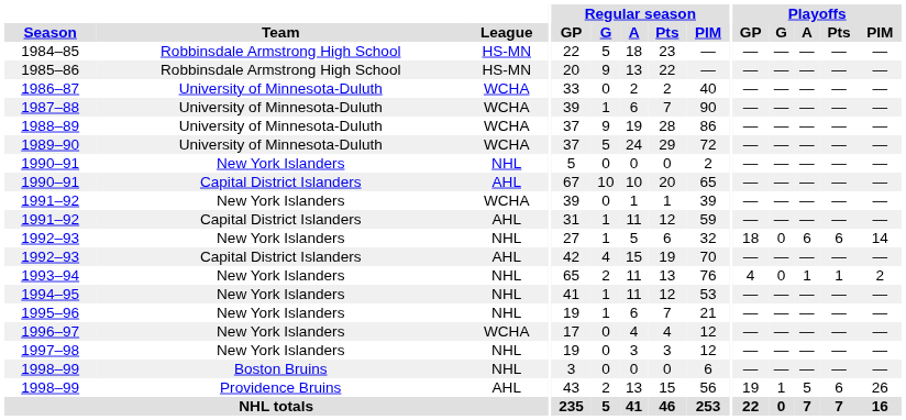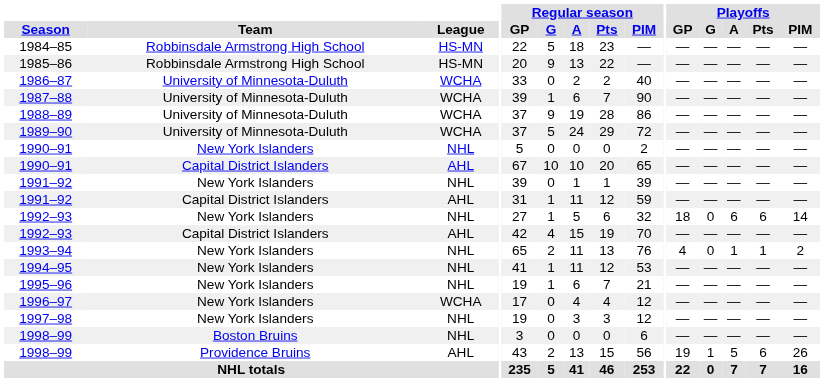 <table border="0" cellpadding="1" cellspacing="0" style="text-align:center; width:60em">
 <tr bgcolor="#e0e0e0">
 <th colspan="3" bgcolor="#ffffff"></th>
 <th rowspan="100" bgcolor="#ffffff"></th>
 <th colspan="5"><a href='#'>Regular season</a></th>
 <th rowspan="100" bgcolor="#ffffff"></th>
 <th colspan="5"><a href='#'>Playoffs</a></th>
 </tr>
 <tr bgcolor="#e0e0e0">
 <th><a href='#'>Season</a></th>
 <th>Team</th>
 <th>League</th>
 <th>GP</th>
 <th><a href='#'>G</a></th>
 <th><a href='#'>A</a></th>
 <th><a href='#'>Pts</a></th>
 <th><a href='#'>PIM</a></th>
 <th>GP</th>
 <th>G</th>
 <th>A</th>
 <th>Pts</th>
 <th>PIM</th>
 </tr>
 <tr>
 <td>1984–85</td>
 <td><a href='#'>Robbinsdale Armstrong High School</a></td>
 <td><a href='#'>HS-MN</a></td>
 <td>22</td>
 <td>5</td>
 <td>18</td>
 <td>23</td>
 <td>—</td>
 <td>—</td>
 <td>—</td>
 <td>—</td>
 <td>—</td>
 <td>—</td>
 </tr>
 <tr bgcolor="#f0f0f0">
 <td>1985–86</td>
 <td>Robbinsdale Armstrong High School</td>
 <td>HS-MN</td>
 <td>20</td>
 <td>9</td>
 <td>13</td>
 <td>22</td>
 <td>—</td>
 <td>—</td>
 <td>—</td>
 <td>—</td>
 <td>—</td>
 <td>—</td>
 </tr>
 <tr>
 <td><a href='#'>1986–87</a></td>
 <td><a href='#'>University of Minnesota-Duluth</a></td>
 <td><a href='#'>WCHA</a></td>
 <td>33</td>
 <td>0</td>
 <td>2</td>
 <td>2</td>
 <td>40</td>
 <td>—</td>
 <td>—</td>
 <td>—</td>
 <td>—</td>
 <td>—</td>
 </tr>
 <tr bgcolor="#f0f0f0">
 <td><a href='#'>1987–88</a></td>
 <td>University of Minnesota-Duluth</td>
 <td>WCHA</td>
 <td>39</td>
 <td>1</td>
 <td>6</td>
 <td>7</td>
 <td>90</td>
 <td>—</td>
 <td>—</td>
 <td>—</td>
 <td>—</td>
 <td>—</td>
 </tr>
 <tr>
 <td><a href='#'>1988–89</a></td>
 <td>University of Minnesota-Duluth</td>
 <td>WCHA</td>
 <td>37</td>
 <td>9</td>
 <td>19</td>
 <td>28</td>
 <td>86</td>
 <td>—</td>
 <td>—</td>
 <td>—</td>
 <td>—</td>
 <td>—</td>
 </tr>
 <tr bgcolor="#f0f0f0">
 <td><a href='#'>1989–90</a></td>
 <td>University of Minnesota-Duluth</td>
 <td>WCHA</td>
 <td>37</td>
 <td>5</td>
 <td>24</td>
 <td>29</td>
 <td>72</td>
 <td>—</td>
 <td>—</td>
 <td>—</td>
 <td>—</td>
 <td>—</td>
 </tr>
 <tr>
 <td><a href='#'>1990–91</a></td>
 <td><a href='#'>New York Islanders</a></td>
 <td><a href='#'>NHL</a></td>
 <td>5</td>
 <td>0</td>
 <td>0</td>
 <td>0</td>
 <td>2</td>
 <td>—</td>
 <td>—</td>
 <td>—</td>
 <td>—</td>
 <td>—</td>
 </tr>
 <tr bgcolor="#f0f0f0">
 <td><a href='#'>1990–91</a></td>
 <td><a href='#'>Capital District Islanders</a></td>
 <td><a href='#'>AHL</a></td>
 <td>67</td>
 <td>10</td>
 <td>10</td>
 <td>20</td>
 <td>65</td>
 <td>—</td>
 <td>—</td>
 <td>—</td>
 <td>—</td>
 <td>—</td>
 </tr>
 <tr>
 <td><a href='#'>1991–92</a></td>
 <td>New York Islanders</td>
-<td>WCHA</td>
+<td>NHL</td>
 <td>39</td>
 <td>0</td>
 <td>1</td>
 <td>1</td>
 <td>39</td>
 <td>—</td>
 <td>—</td>
 <td>—</td>
 <td>—</td>
 <td>—</td>
 </tr>
 <tr bgcolor="#f0f0f0">
 <td><a href='#'>1991–92</a></td>
 <td>Capital District Islanders</td>
 <td>AHL</td>
 <td>31</td>
 <td>1</td>
 <td>11</td>
 <td>12</td>
 <td>59</td>
 <td>—</td>
 <td>—</td>
 <td>—</td>
 <td>—</td>
 <td>—</td>
 </tr>
 <tr>
 <td><a href='#'>1992–93</a></td>
 <td>New York Islanders</td>
 <td>NHL</td>
 <td>27</td>
 <td>1</td>
 <td>5</td>
 <td>6</td>
 <td>32</td>
 <td>18</td>
 <td>0</td>
 <td>6</td>
 <td>6</td>
 <td>14</td>
 </tr>
 <tr bgcolor="#f0f0f0">
 <td><a href='#'>1992–93</a></td>
 <td>Capital District Islanders</td>
 <td>AHL</td>
 <td>42</td>
 <td>4</td>
 <td>15</td>
 <td>19</td>
 <td>70</td>
 <td>—</td>
 <td>—</td>
 <td>—</td>
 <td>—</td>
 <td>—</td>
 </tr>
 <tr>
 <td><a href='#'>1993–94</a></td>
 <td>New York Islanders</td>
 <td>NHL</td>
 <td>65</td>
 <td>2</td>
 <td>11</td>
 <td>13</td>
 <td>76</td>
 <td>4</td>
 <td>0</td>
 <td>1</td>
 <td>1</td>
 <td>2</td>
 </tr>
 <tr bgcolor="#f0f0f0">
 <td><a href='#'>1994–95</a></td>
 <td>New York Islanders</td>
 <td>NHL</td>
 <td>41</td>
 <td>1</td>
 <td>11</td>
 <td>12</td>
 <td>53</td>
 <td>—</td>
 <td>—</td>
 <td>—</td>
 <td>—</td>
 <td>—</td>
 </tr>
 <tr>
 <td><a href='#'>1995–96</a></td>
 <td>New York Islanders</td>
 <td>NHL</td>
 <td>19</td>
 <td>1</td>
 <td>6</td>
 <td>7</td>
 <td>21</td>
 <td>—</td>
 <td>—</td>
 <td>—</td>
 <td>—</td>
 <td>—</td>
 </tr>
 <tr bgcolor="#f0f0f0">
 <td><a href='#'>1996–97</a></td>
 <td>New York Islanders</td>
 <td>WCHA</td>
 <td>17</td>
 <td>0</td>
 <td>4</td>
 <td>4</td>
 <td>12</td>
 <td>—</td>
 <td>—</td>
 <td>—</td>
 <td>—</td>
 <td>—</td>
 </tr>
 <tr>
 <td><a href='#'>1997–98</a></td>
 <td>New York Islanders</td>
 <td>NHL</td>
 <td>19</td>
 <td>0</td>
 <td>3</td>
 <td>3</td>
 <td>12</td>
 <td>—</td>
 <td>—</td>
 <td>—</td>
 <td>—</td>
 <td>—</td>
 </tr>
 <tr bgcolor="#f0f0f0">
 <td><a href='#'>1998–99</a></td>
 <td><a href='#'>Boston Bruins</a></td>
 <td>NHL</td>
 <td>3</td>
 <td>0</td>
 <td>0</td>
 <td>0</td>
 <td>6</td>
 <td>—</td>
 <td>—</td>
 <td>—</td>
 <td>—</td>
 <td>—</td>
 </tr>
 <tr>
 <td><a href='#'>1998–99</a></td>
 <td><a href='#'>Providence Bruins</a></td>
 <td>AHL</td>
 <td>43</td>
 <td>2</td>
 <td>13</td>
 <td>15</td>
 <td>56</td>
 <td>19</td>
 <td>1</td>
 <td>5</td>
 <td>6</td>
 <td>26</td>
 </tr>
 <tr bgcolor="#e0e0e0">
 <th colspan="3">NHL totals</th>
 <th>235</th>
 <th>5</th>
 <th>41</th>
 <th>46</th>
 <th>253</th>
 <th>22</th>
 <th>0</th>
 <th>7</th>
 <th>7</th>
 <th>16</th>
 </tr>
 </table>
